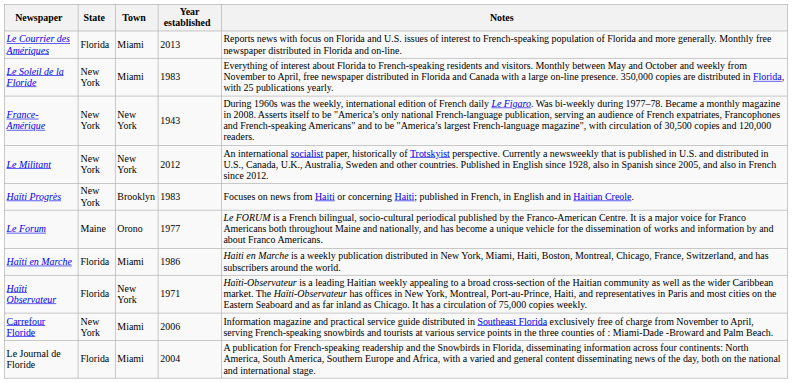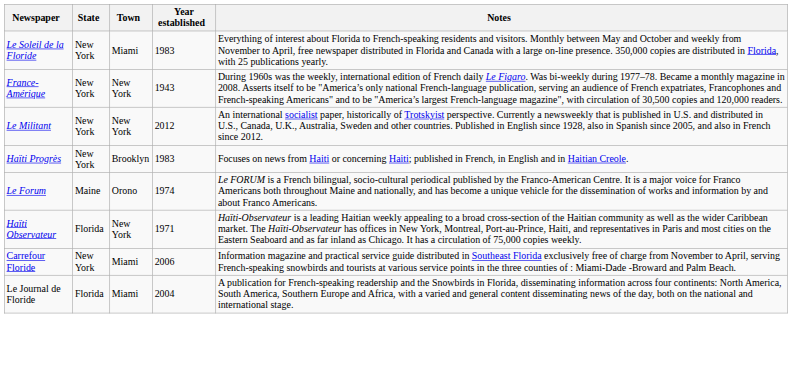 <table class="wikitable sortable" style="width:100%">
 <tr>
 <th width="*"><strong>Newspaper</strong>  </th>
 <th width="*"><strong>State</strong>  </th>
 <th width="*"><strong>Town</strong>  </th>
 <th width="*"><strong>Year established</strong>  </th>
 <th width="*"><strong>Notes</strong>  </th>
-</tr>
-<tr ->
-<td><em><a href='#'>Le Courrier des Amériques</a></em></td>
-<td>Florida</td>
-<td>Miami</td>
-<td>2013</td>
-<td>Reports news with focus on Florida and U.S. issues of interest to French-speaking population of Florida and more generally. Monthly free newspaper distributed in Florida and on-line.</td>
 </tr>
 <tr>
 <td><em><a href='#'>Le Soleil de la Floride</a></em></td>
 <td>New York</td>
 <td>Miami</td>
 <td>1983</td>
 <td>Everything of interest about Florida to French-speaking residents and visitors. Monthly between May and October and weekly from November to April, free newspaper distributed in Florida and Canada with a large on-line presence. 350,000 copies are distributed in <a href='#'>Florida</a>, with 25 publications yearly.</td>
 </tr>
 <tr>
 <td><em><a href='#'>France-Amérique</a></em></td>
 <td>New York</td>
 <td>New York</td>
 <td>1943</td>
 <td>During 1960s was the weekly, international edition of French daily <em><a href='#'>Le Figaro</a></em>.  Was bi-weekly during 1977–78.  Became a monthly magazine in 2008.  Asserts itself to be "America’s only national French-language publication, serving an audience of French expatriates, Francophones and French-speaking Americans" and to be "America’s largest French-language magazine", with circulation of 30,500 copies and 120,000 readers.</td>
 </tr>
 <tr>
 <td><em><a href='#'>Le Militant</a></em></td>
 <td>New York</td>
 <td>New York</td>
 <td>2012</td>
 <td>An international <a href='#'>socialist</a> paper, historically of <a href='#'>Trotskyist</a> perspective.  Currently a newsweekly that is published in U.S. and distributed in U.S., Canada, U.K., Australia, Sweden and other countries.  Published in English since 1928, also in Spanish since 2005, and also in French since 2012.</td>
 </tr>
 <tr>
 <td><em><a href='#'>Haïti Progrès</a></em></td>
 <td>New York</td>
 <td>Brooklyn</td>
 <td>1983</td>
 <td>Focuses on news from <a href='#'>Haiti</a> or concerning <a href='#'>Haiti</a>;  published in French, in English and in <a href='#'>Haitian Creole</a>.</td>
 </tr>
 <tr>
 <td><em><a href='#'>Le Forum</a></em></td>
 <td>Maine</td>
 <td>Orono</td>
-<td>1977</td>
+<td>1974</td>
 <td><em>Le FORUM</em> is a French bilingual, socio-cultural periodical published by the Franco-American Centre. It is a major voice for Franco Americans both throughout Maine and nationally, and has become a unique vehicle for the dissemination of works and information by and about Franco Americans.</td>
-</tr>
-<tr>
-<td><em><a href='#'>Haïti en Marche</a></em></td>
-<td>Florida</td>
-<td>Miami</td>
-<td>1986</td>
-<td><em>Haiti en Marche</em> is a weekly publication distributed in New York, Miami, Haiti, Boston, Montreal, Chicago, France, Switzerland, and has subscribers around the world.</td>
 </tr>
 <tr>
 <td><em><a href='#'>Haïti Observateur</a></em></td>
 <td>Florida</td>
 <td>New York</td>
 <td>1971</td>
 <td><em>Haïti-Observateur</em> is a leading Haitian weekly appealing to a broad cross-section of the Haitian community as well as the wider Caribbean market. The <em>Haïti-Observateur</em> has offices in New York, Montreal, Port-au-Prince, Haiti, and representatives in Paris and most cities on the Eastern Seaboard and as far inland as Chicago. It has a circulation of 75,000 copies weekly.</td>
 </tr>
 <tr>
 <td><a href='#'>Carrefour Floride</a></td>
 <td>New York</td>
 <td>Miami</td>
 <td>2006</td>
 <td>Information magazine and practical service guide distributed in <a href='#'>Southeast Florida</a> exclusively free of charge from November to April, serving French-speaking snowbirds and tourists at various service points in the three counties of : Miami-Dade -Broward and Palm Beach.</td>
 </tr>
 <tr>
 <td>Le Journal de Floride</td>
 <td>Florida</td>
 <td>Miami</td>
 <td>2004</td>
 <td>A publication for French-speaking readership and the Snowbirds in Florida, disseminating information across four continents: North America, South America, Southern Europe and Africa, with a varied and general content disseminating news of the day, both on the national and international stage.</td>
 </tr>
 </table>
